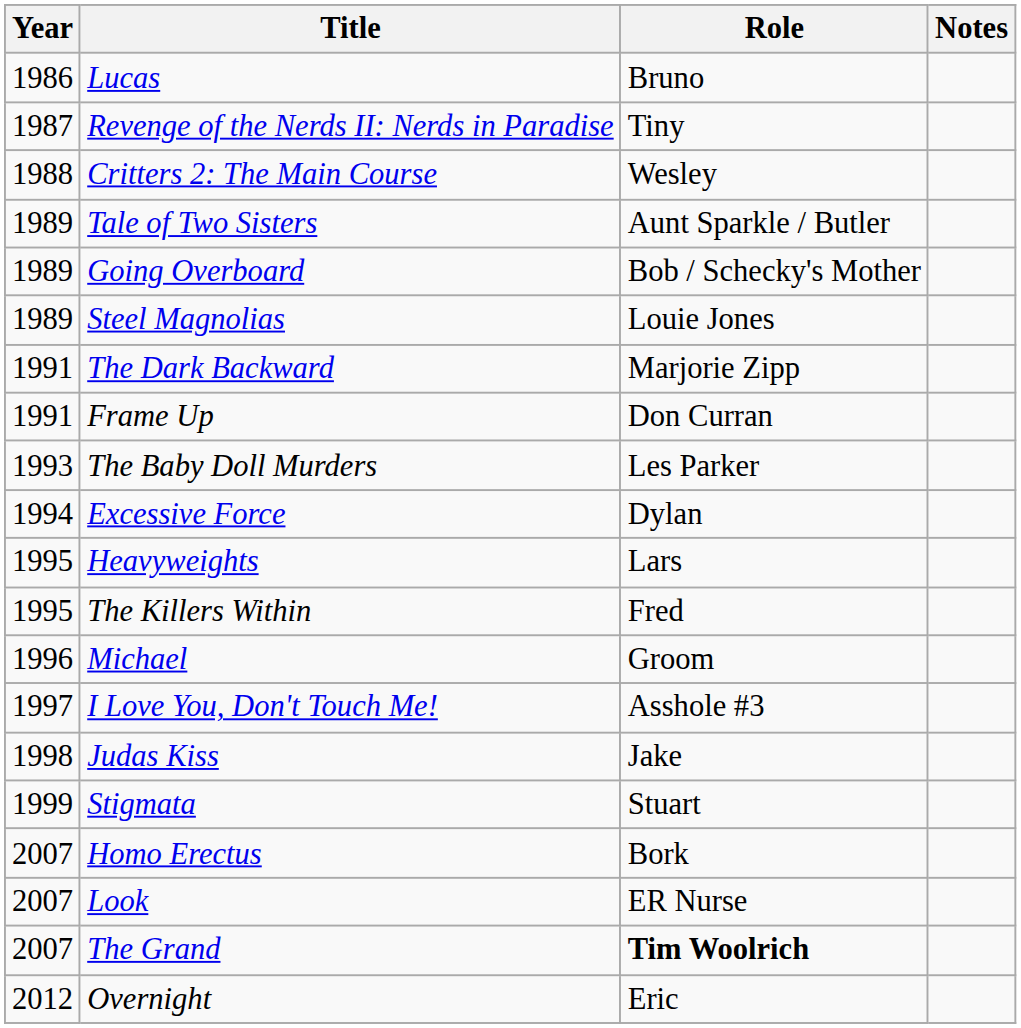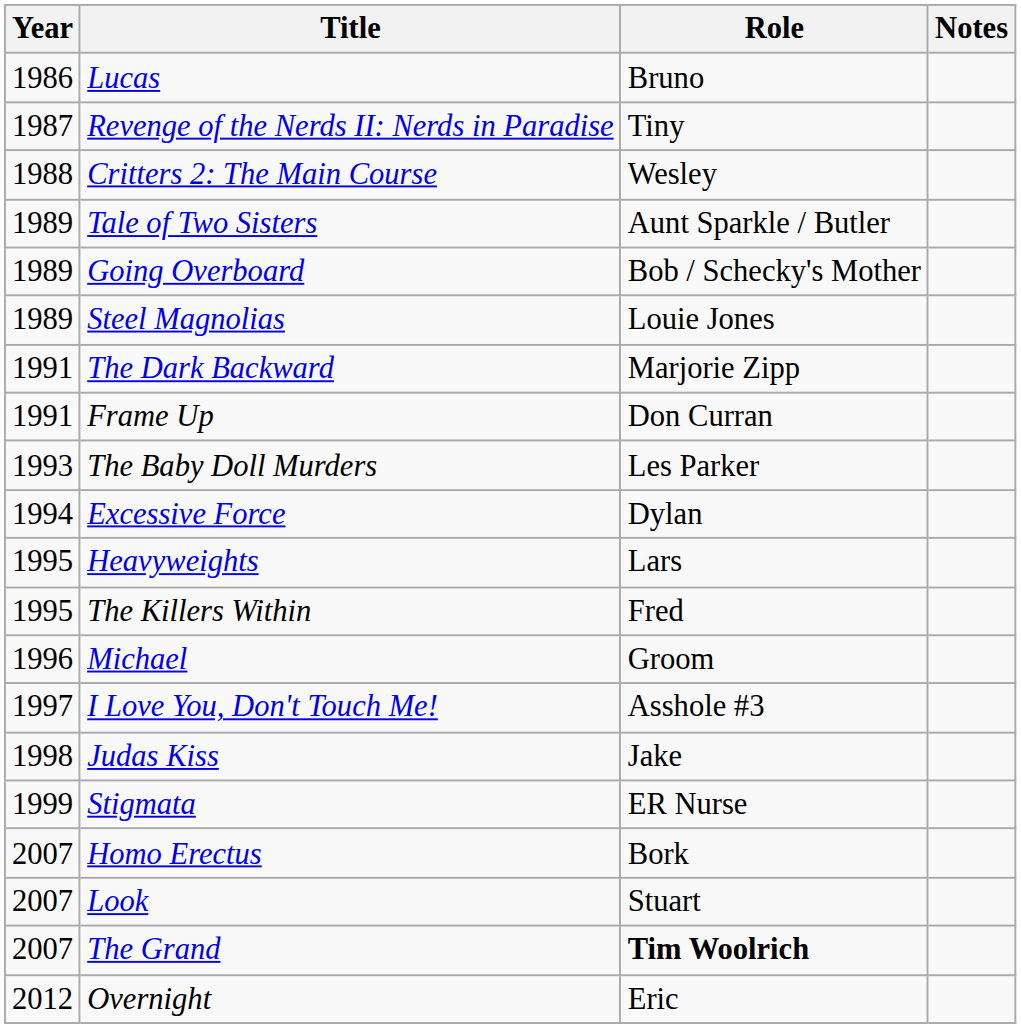 <table class="wikitable sortable">
 <tr>
 <th>Year</th>
 <th>Title</th>
 <th>Role</th>
 <th>Notes</th>
 </tr>
 <tr>
 <td>1986</td>
 <td><a href='#'><em>Lucas</em></a></td>
 <td>Bruno</td>
 <td></td>
 </tr>
 <tr>
 <td>1987</td>
 <td><em><a href='#'>Revenge of the Nerds II: Nerds in Paradise</a></em></td>
 <td>Tiny</td>
 <td></td>
 </tr>
 <tr>
 <td>1988</td>
 <td><em><a href='#'>Critters 2: The Main Course</a></em></td>
 <td>Wesley</td>
 <td></td>
 </tr>
 <tr>
 <td>1989</td>
 <td><em><a href='#'>Tale of Two Sisters</a></em></td>
 <td>Aunt Sparkle / Butler</td>
 <td></td>
 </tr>
 <tr>
 <td>1989</td>
 <td><em><a href='#'>Going Overboard</a></em></td>
 <td>Bob / Schecky's Mother</td>
 <td></td>
 </tr>
 <tr>
 <td>1989</td>
 <td><em><a href='#'>Steel Magnolias</a></em></td>
 <td>Louie Jones</td>
 <td></td>
 </tr>
 <tr>
 <td>1991</td>
 <td><em><a href='#'>The Dark Backward</a></em></td>
 <td>Marjorie Zipp</td>
 <td></td>
 </tr>
 <tr>
 <td>1991</td>
 <td><em>Frame Up</em></td>
 <td>Don Curran</td>
 <td></td>
 </tr>
 <tr>
 <td>1993</td>
 <td><em>The Baby Doll Murders</em></td>
 <td>Les Parker</td>
 <td></td>
 </tr>
 <tr>
 <td>1994</td>
 <td><a href='#'><em>Excessive Force</em></a></td>
 <td>Dylan</td>
 <td></td>
 </tr>
 <tr>
 <td>1995</td>
 <td><em><a href='#'>Heavyweights</a></em></td>
 <td>Lars</td>
 <td></td>
 </tr>
 <tr>
 <td>1995</td>
 <td><em>The Killers Within</em></td>
 <td>Fred</td>
 <td></td>
 </tr>
 <tr>
 <td>1996</td>
 <td><a href='#'><em>Michael</em></a></td>
 <td>Groom</td>
 <td></td>
 </tr>
 <tr>
 <td>1997</td>
 <td><em><a href='#'>I Love You, Don't Touch Me!</a></em></td>
 <td>Asshole #3</td>
 <td></td>
 </tr>
 <tr>
 <td>1998</td>
 <td><a href='#'><em>Judas Kiss</em></a></td>
 <td>Jake</td>
 <td></td>
 </tr>
 <tr>
 <td>1999</td>
 <td><a href='#'><em>Stigmata</em></a></td>
-<td>Stuart</td>
+<td>ER Nurse</td>
 <td></td>
 </tr>
 <tr>
 <td>2007</td>
 <td><a href='#'><em>Homo Erectus</em></a></td>
 <td>Bork</td>
 <td></td>
 </tr>
 <tr>
 <td>2007</td>
 <td><a href='#'><em>Look</em></a></td>
-<td>ER Nurse</td>
+<td>Stuart</td>
 <td></td>
 </tr>
 <tr>
 <td>2007</td>
 <td><a href='#'><em>The Grand</em></a></td>
 <td><strong>Tim Woolrich</strong></td>
 <td></td>
 </tr>
 <tr>
 <td>2012</td>
 <td><em>Overnight</em></td>
 <td>Eric</td>
 <td></td>
 </tr>
 </table>
